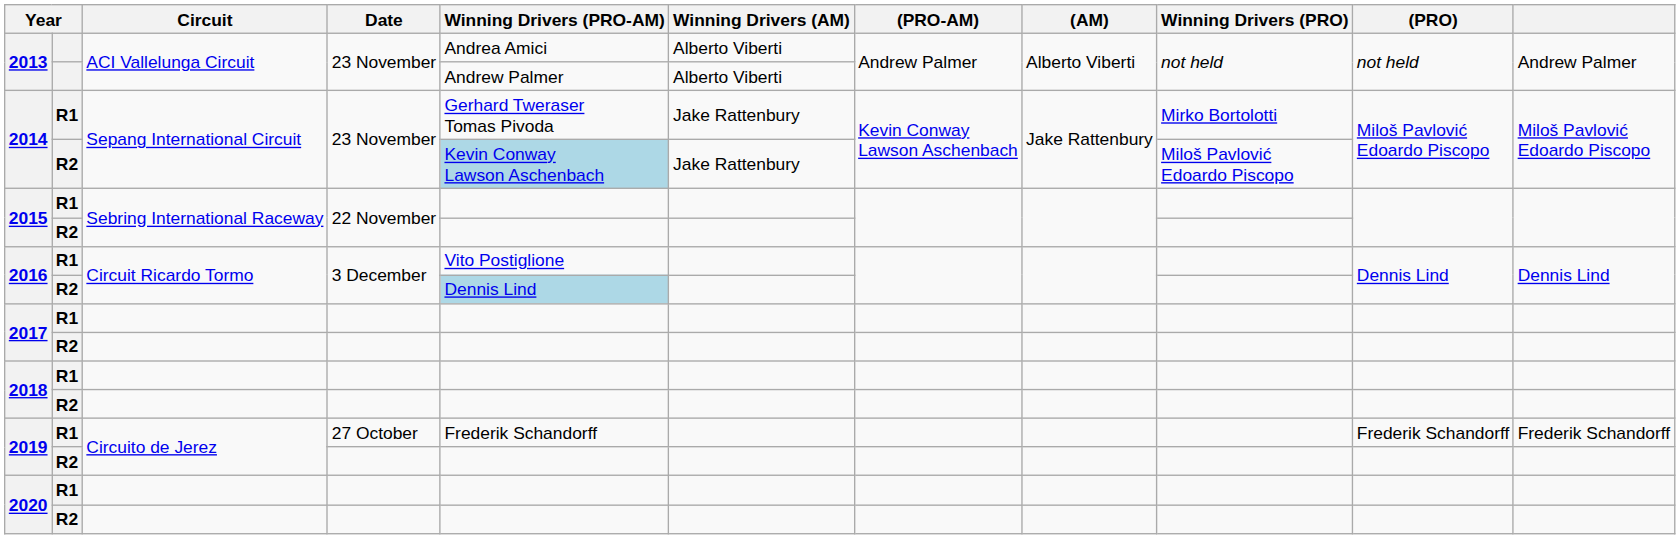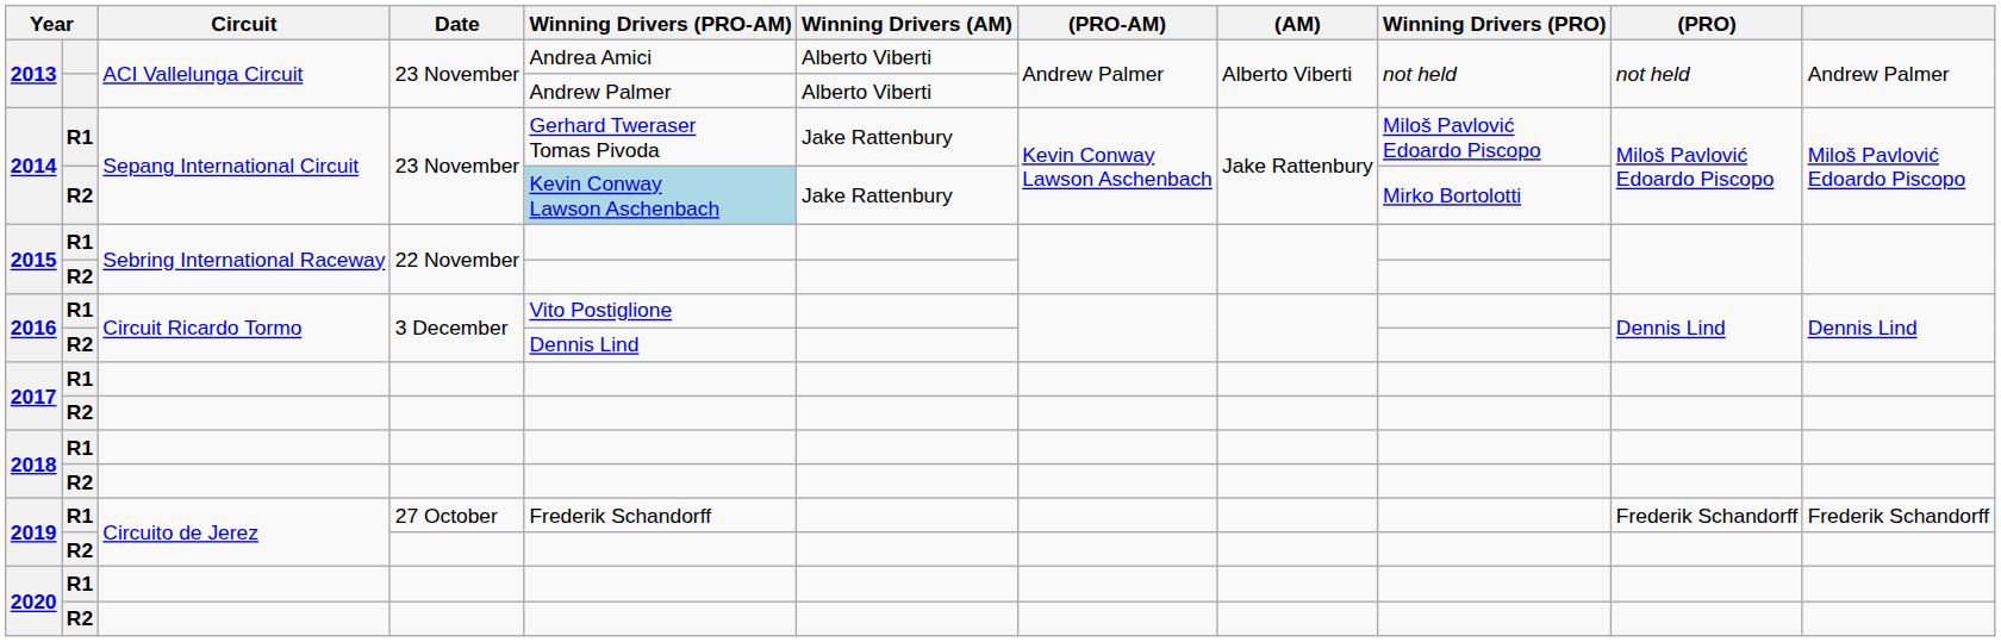 <table class="wikitable" style="font-size: 80%">
 <tr>
 <th colspan=2>Year</th>
 <th>Circuit</th>
 <th>Date</th>
 <th>Winning Drivers (PRO-AM)</th>
 <th>Winning Drivers (AM)</th>
 <th> (PRO-AM)</th>
 <th> (AM)</th>
 <th>Winning Drivers (PRO)</th>
 <th> (PRO)</th>
 <th></th>
 </tr>
 <tr>
 <th rowspan=2><a href='#'>2013</a></th>
 <th></th>
 <td rowspan=2> <a href='#'>ACI Vallelunga Circuit</a></td>
 <td rowspan=2>23 November</td>
 <td> Andrea Amici</td>
 <td> Alberto Viberti</td>
 <td rowspan=2> Andrew Palmer</td>
 <td rowspan=2> Alberto Viberti</td>
 <td rowspan=2><em>not held</em></td>
 <td rowspan=2><em>not held</em></td>
 <td rowspan=2> Andrew Palmer</td>
 </tr>
 <tr>
 <th></th>
 <td> Andrew Palmer</td>
 <td> Alberto Viberti</td>
 </tr>
 <tr>
 <th rowspan=2><a href='#'>2014</a></th>
 <th>R1</th>
 <td rowspan=2> <a href='#'>Sepang International Circuit</a></td>
 <td rowspan=2>23 November</td>
 <td> <a href='#'>Gerhard Tweraser</a><br> Tomas Pivoda</td>
 <td> Jake Rattenbury</td>
 <td rowspan=2> <a href='#'>Kevin Conway</a><br> <a href='#'>Lawson Aschenbach</a></td>
 <td rowspan=2> Jake Rattenbury</td>
-<td> <a href='#'>Mirko Bortolotti</a></td>
+<td> <a href='#'>Miloš Pavlović</a><br> <a href='#'>Edoardo Piscopo</a></td>
 <td rowspan=2> <a href='#'>Miloš Pavlović</a><br> <a href='#'>Edoardo Piscopo</a></td>
 <td rowspan=2> <a href='#'>Miloš Pavlović</a><br> <a href='#'>Edoardo Piscopo</a></td>
 </tr>
 <tr>
 <th>R2</th>
 <td style="background: lightblue;"> <a href='#'>Kevin Conway</a><br> <a href='#'>Lawson Aschenbach</a></td>
 <td> Jake Rattenbury</td>
-<td> <a href='#'>Miloš Pavlović</a><br> <a href='#'>Edoardo Piscopo</a></td>
+<td> <a href='#'>Mirko Bortolotti</a></td>
 </tr>
 <tr>
 <th rowspan=2><a href='#'>2015</a></th>
 <th>R1</th>
 <td rowspan=2> <a href='#'>Sebring International Raceway</a></td>
 <td rowspan=2>22 November</td>
 <td></td>
 <td></td>
 <td rowspan=2></td>
 <td rowspan=2></td>
 <td></td>
 <td rowspan=2></td>
 <td rowspan=2></td>
 </tr>
 <tr>
 <th>R2</th>
 <td></td>
 <td></td>
 <td></td>
 </tr>
 <tr>
 <th rowspan=2><a href='#'>2016</a></th>
 <th>R1</th>
 <td rowspan=2> <a href='#'>Circuit Ricardo Tormo</a></td>
 <td rowspan=2>3 December</td>
 <td> <a href='#'>Vito Postiglione</a></td>
 <td></td>
 <td rowspan=2></td>
 <td rowspan=2></td>
 <td></td>
 <td rowspan=2> <a href='#'>Dennis Lind</a></td>
 <td rowspan=2> <a href='#'>Dennis Lind</a></td>
 </tr>
 <tr>
 <th>R2</th>
-<td style="background: lightblue;"> <a href='#'>Dennis Lind</a></td>
+<td> <a href='#'>Dennis Lind</a></td>
 <td></td>
 <td></td>
 </tr>
 <tr>
 <th rowspan="2"><a href='#'>2017</a></th>
 <th>R1</th>
 <td></td>
 <td></td>
 <td></td>
 <td></td>
 <td></td>
 <td></td>
 <td></td>
 <td></td>
 <td></td>
 </tr>
 <tr>
 <th>R2</th>
 <td></td>
 <td></td>
 <td></td>
 <td></td>
 <td></td>
 <td></td>
 <td></td>
 <td></td>
 <td></td>
 </tr>
 <tr>
 <th rowspan="2"><a href='#'>2018</a></th>
 <th>R1</th>
 <td></td>
 <td></td>
 <td></td>
 <td></td>
 <td></td>
 <td></td>
 <td></td>
 <td></td>
 <td></td>
 </tr>
 <tr>
 <th>R2</th>
 <td></td>
 <td></td>
 <td></td>
 <td></td>
 <td></td>
 <td></td>
 <td></td>
 <td></td>
 <td></td>
 </tr>
 <tr>
 <th rowspan="2"><a href='#'>2019</a></th>
 <th>R1</th>
 <td rowspan="2"> <a href='#'>Circuito de Jerez</a></td>
 <td>27 October</td>
 <td> Frederik Schandorff</td>
 <td></td>
 <td></td>
 <td></td>
 <td></td>
 <td> Frederik Schandorff</td>
 <td> Frederik Schandorff</td>
 </tr>
 <tr>
 <th>R2</th>
 <td></td>
 <td></td>
 <td></td>
 <td></td>
 <td></td>
 <td></td>
 <td></td>
 <td></td>
 </tr>
 <tr>
 <th rowspan="2"><a href='#'>2020</a></th>
 <th>R1</th>
 <td></td>
 <td></td>
 <td></td>
 <td></td>
 <td></td>
 <td></td>
 <td></td>
 <td></td>
 <td></td>
 </tr>
 <tr>
 <th>R2</th>
 <td></td>
 <td></td>
 <td></td>
 <td></td>
 <td></td>
 <td></td>
 <td></td>
 <td></td>
 <td></td>
 </tr>
 </table>
